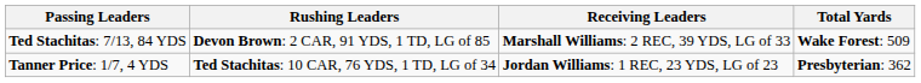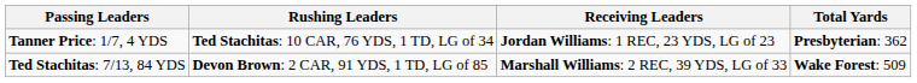 <table class="wikitable">
 <tr>
 <th>Passing Leaders</th>
 <th>Rushing Leaders</th>
 <th>Receiving Leaders</th>
 <th>Total Yards</th>
 </tr>
 <tr>
+<td><strong>Tanner Price</strong>: 1/7, 4 YDS</td>
+<td><strong>Ted Stachitas</strong>: 10 CAR, 76 YDS, 1 TD, LG of 34</td>
+<td><strong>Jordan Williams</strong>: 1 REC, 23 YDS, LG of 23</td>
+<td><strong>Presbyterian</strong>: 362</td>
+</tr>
+<tr>
 <td><strong>Ted Stachitas</strong>: 7/13, 84 YDS</td>
 <td><strong>Devon Brown</strong>: 2 CAR, 91 YDS, 1 TD, LG of 85</td>
 <td><strong>Marshall Williams</strong>: 2 REC, 39 YDS, LG of 33</td>
 <td><strong>Wake Forest</strong>: 509</td>
 </tr>
-<tr>
-<td><strong>Tanner Price</strong>: 1/7, 4 YDS</td>
-<td><strong>Ted Stachitas</strong>: 10 CAR, 76 YDS, 1 TD, LG of 34</td>
-<td><strong>Jordan Williams</strong>: 1 REC, 23 YDS, LG of 23</td>
-<td><strong>Presbyterian</strong>: 362</td>
-</tr>
 </table>
